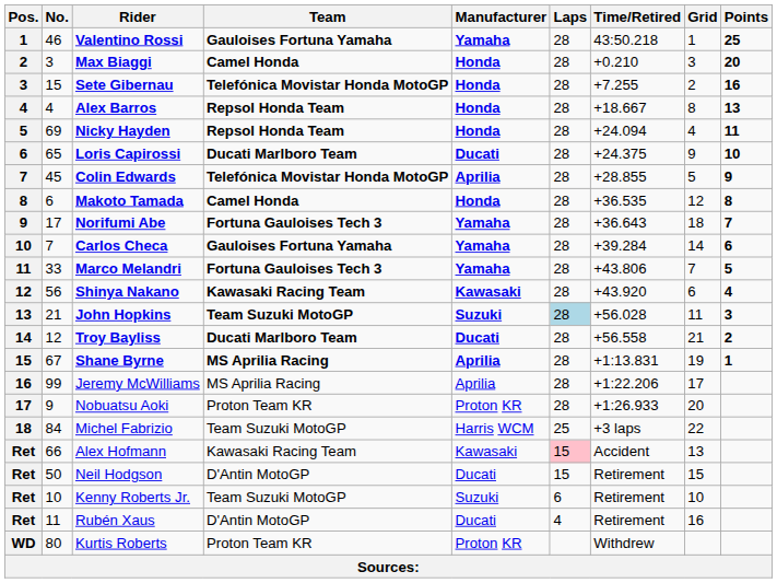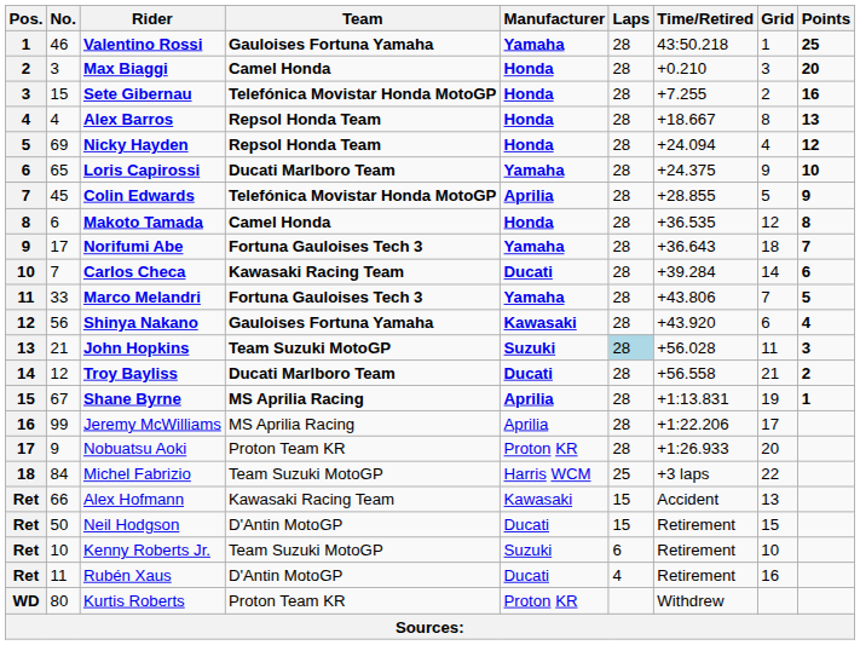 <table class="wikitable" style="font-size: 95%;">
 <tr>
 <th>Pos.</th>
 <th>No.</th>
 <th>Rider</th>
 <th>Team</th>
 <th>Manufacturer</th>
 <th>Laps</th>
 <th>Time/Retired</th>
 <th>Grid</th>
 <th>Points</th>
 </tr>
 <tr>
 <th>1</th>
 <td>46</td>
 <td> <strong><a href='#'>Valentino Rossi</a></strong></td>
 <td><strong>Gauloises Fortuna Yamaha</strong></td>
 <td><strong><a href='#'>Yamaha</a></strong></td>
 <td>28</td>
 <td>43:50.218</td>
 <td>1</td>
 <td><strong>25</strong></td>
 </tr>
 <tr>
 <th>2</th>
 <td>3</td>
 <td> <strong><a href='#'>Max Biaggi</a></strong></td>
 <td><strong>Camel Honda</strong></td>
 <td><strong><a href='#'>Honda</a></strong></td>
 <td>28</td>
 <td>+0.210</td>
 <td>3</td>
 <td><strong>20</strong></td>
 </tr>
 <tr>
 <th>3</th>
 <td>15</td>
 <td> <strong><a href='#'>Sete Gibernau</a></strong></td>
 <td><strong>Telefónica Movistar Honda MotoGP</strong></td>
 <td><strong><a href='#'>Honda</a></strong></td>
 <td>28</td>
 <td>+7.255</td>
 <td>2</td>
 <td><strong>16</strong></td>
 </tr>
 <tr>
 <th>4</th>
 <td>4</td>
 <td> <strong><a href='#'>Alex Barros</a></strong></td>
 <td><strong>Repsol Honda Team</strong></td>
 <td><strong><a href='#'>Honda</a></strong></td>
 <td>28</td>
 <td>+18.667</td>
 <td>8</td>
 <td><strong>13</strong></td>
 </tr>
 <tr>
 <th>5</th>
 <td>69</td>
 <td> <strong><a href='#'>Nicky Hayden</a></strong></td>
 <td><strong>Repsol Honda Team</strong></td>
 <td><strong><a href='#'>Honda</a></strong></td>
 <td>28</td>
 <td>+24.094</td>
 <td>4</td>
-<td><strong>11</strong></td>
+<td><strong>12</strong></td>
 </tr>
 <tr>
 <th>6</th>
 <td>65</td>
 <td> <strong><a href='#'>Loris Capirossi</a></strong></td>
 <td><strong>Ducati Marlboro Team</strong></td>
-<td><strong><a href='#'>Ducati</a></strong></td>
+<td><strong><a href='#'>Yamaha</a></strong></td>
 <td>28</td>
 <td>+24.375</td>
 <td>9</td>
 <td><strong>10</strong></td>
 </tr>
 <tr>
 <th>7</th>
 <td>45</td>
 <td> <strong><a href='#'>Colin Edwards</a></strong></td>
 <td><strong>Telefónica Movistar Honda MotoGP</strong></td>
 <td><strong><a href='#'>Aprilia</a></strong></td>
 <td>28</td>
 <td>+28.855</td>
 <td>5</td>
 <td><strong>9</strong></td>
 </tr>
 <tr>
 <th>8</th>
 <td>6</td>
 <td> <strong><a href='#'>Makoto Tamada</a></strong></td>
 <td><strong>Camel Honda</strong></td>
 <td><strong><a href='#'>Honda</a></strong></td>
 <td>28</td>
 <td>+36.535</td>
 <td>12</td>
 <td><strong>8</strong></td>
 </tr>
 <tr>
 <th>9</th>
 <td>17</td>
 <td> <strong><a href='#'>Norifumi Abe</a></strong></td>
 <td><strong>Fortuna Gauloises Tech 3</strong></td>
 <td><strong><a href='#'>Yamaha</a></strong></td>
 <td>28</td>
 <td>+36.643</td>
 <td>18</td>
 <td><strong>7</strong></td>
 </tr>
 <tr>
 <th>10</th>
 <td>7</td>
 <td> <strong><a href='#'>Carlos Checa</a></strong></td>
-<td><strong>Gauloises Fortuna Yamaha</strong></td>
-<td><strong><a href='#'>Yamaha</a></strong></td>
+<td><strong>Kawasaki Racing Team</strong></td>
+<td><strong><a href='#'>Ducati</a></strong></td>
 <td>28</td>
 <td>+39.284</td>
 <td>14</td>
 <td><strong>6</strong></td>
 </tr>
 <tr>
 <th>11</th>
 <td>33</td>
 <td> <strong><a href='#'>Marco Melandri</a></strong></td>
 <td><strong>Fortuna Gauloises Tech 3</strong></td>
 <td><strong><a href='#'>Yamaha</a></strong></td>
 <td>28</td>
 <td>+43.806</td>
 <td>7</td>
 <td><strong>5</strong></td>
 </tr>
 <tr>
 <th>12</th>
 <td>56</td>
 <td> <strong><a href='#'>Shinya Nakano</a></strong></td>
-<td><strong>Kawasaki Racing Team</strong></td>
+<td><strong>Gauloises Fortuna Yamaha</strong></td>
 <td><strong><a href='#'>Kawasaki</a></strong></td>
 <td>28</td>
 <td>+43.920</td>
 <td>6</td>
 <td><strong>4</strong></td>
 </tr>
 <tr>
 <th>13</th>
 <td>21</td>
 <td> <strong><a href='#'>John Hopkins</a></strong></td>
 <td><strong>Team Suzuki MotoGP</strong></td>
 <td><strong><a href='#'>Suzuki</a></strong></td>
 <td style="background: lightblue;">28</td>
 <td>+56.028</td>
 <td>11</td>
 <td><strong>3</strong></td>
 </tr>
 <tr>
 <th>14</th>
 <td>12</td>
 <td> <strong><a href='#'>Troy Bayliss</a></strong></td>
 <td><strong>Ducati Marlboro Team</strong></td>
 <td><strong><a href='#'>Ducati</a></strong></td>
 <td>28</td>
 <td>+56.558</td>
 <td>21</td>
 <td><strong>2</strong></td>
 </tr>
 <tr>
 <th>15</th>
 <td>67</td>
 <td> <strong><a href='#'>Shane Byrne</a></strong></td>
 <td><strong>MS Aprilia Racing</strong></td>
 <td><strong><a href='#'>Aprilia</a></strong></td>
 <td>28</td>
 <td>+1:13.831</td>
 <td>19</td>
 <td><strong>1</strong></td>
 </tr>
 <tr>
 <th>16</th>
 <td>99</td>
 <td> <a href='#'>Jeremy McWilliams</a></td>
 <td>MS Aprilia Racing</td>
 <td><a href='#'>Aprilia</a></td>
 <td>28</td>
 <td>+1:22.206</td>
 <td>17</td>
 <td></td>
 </tr>
 <tr>
 <th>17</th>
 <td>9</td>
 <td> <a href='#'>Nobuatsu Aoki</a></td>
 <td>Proton Team KR</td>
 <td><a href='#'>Proton</a> <a href='#'>KR</a></td>
 <td>28</td>
 <td>+1:26.933</td>
 <td>20</td>
 <td></td>
 </tr>
 <tr>
 <th>18</th>
 <td>84</td>
 <td> <a href='#'>Michel Fabrizio</a></td>
 <td>Team Suzuki MotoGP</td>
 <td><a href='#'>Harris</a> <a href='#'>WCM</a></td>
 <td>25</td>
 <td>+3 laps</td>
 <td>22</td>
 <td></td>
 </tr>
 <tr>
 <th>Ret</th>
 <td>66</td>
 <td> <a href='#'>Alex Hofmann</a></td>
 <td>Kawasaki Racing Team</td>
 <td><a href='#'>Kawasaki</a></td>
-<td style="background: pink;">15</td>
+<td>15</td>
 <td>Accident</td>
 <td>13</td>
 <td></td>
 </tr>
 <tr>
 <th>Ret</th>
 <td>50</td>
 <td> <a href='#'>Neil Hodgson</a></td>
 <td>D'Antin MotoGP</td>
 <td><a href='#'>Ducati</a></td>
 <td>15</td>
 <td>Retirement</td>
 <td>15</td>
 <td></td>
 </tr>
 <tr>
 <th>Ret</th>
 <td>10</td>
 <td> <a href='#'>Kenny Roberts Jr.</a></td>
 <td>Team Suzuki MotoGP</td>
 <td><a href='#'>Suzuki</a></td>
 <td>6</td>
 <td>Retirement</td>
 <td>10</td>
 <td></td>
 </tr>
 <tr>
 <th>Ret</th>
 <td>11</td>
 <td> <a href='#'>Rubén Xaus</a></td>
 <td>D'Antin MotoGP</td>
 <td><a href='#'>Ducati</a></td>
 <td>4</td>
 <td>Retirement</td>
 <td>16</td>
 <td></td>
 </tr>
 <tr>
 <th>WD</th>
 <td>80</td>
 <td> <a href='#'>Kurtis Roberts</a></td>
 <td>Proton Team KR</td>
 <td><a href='#'>Proton</a> <a href='#'>KR</a></td>
 <td></td>
 <td>Withdrew</td>
 <td></td>
 <td></td>
 </tr>
 <tr>
 <th colspan=9>Sources: </th>
 </tr>
 </table>
